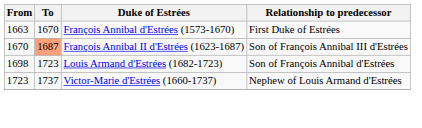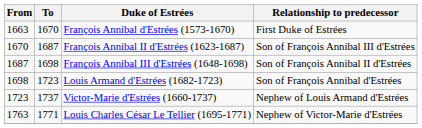 <table class="wikitable">
 <tr>
 <th>From</th>
 <th>To</th>
 <th>Duke of Estrées</th>
 <th>Relationship to predecessor</th>
 </tr>
 <tr>
 <td>1663</td>
 <td>1670</td>
 <td><a href='#'>François Annibal d'Estrées</a> (1573-1670)</td>
 <td>First Duke of Estrées</td>
 </tr>
 <tr>
 <td>1670</td>
-<td style="background: lightsalmon;">1687</td>
+<td>1687</td>
 <td><a href='#'>François Annibal II d'Estrées</a> (1623-1687)</td>
 <td>Son of François Annibal III d'Estrées</td>
+</tr>
+<tr>
+<td>1687</td>
+<td>1698</td>
+<td><a href='#'>François Annibal III d'Estrées</a> (1648-1698)</td>
+<td>Son of François Annibal II d'Estrées</td>
 </tr>
 <tr>
 <td>1698</td>
 <td>1723</td>
 <td><a href='#'>Louis Armand d'Estrées</a> (1682-1723)</td>
 <td>Son of François Annibal d'Estrées</td>
 </tr>
 <tr>
 <td>1723</td>
 <td>1737</td>
 <td><a href='#'>Victor-Marie d'Estrées</a> (1660-1737)</td>
 <td>Nephew of Louis Armand d'Estrées</td>
 </tr>
 <tr>
+<td>1763</td>
+<td>1771</td>
+<td><a href='#'>Louis Charles César Le Tellier</a> (1695-1771)</td>
+<td>Nephew of Victor-Marie d'Estrées</td>
+</tr>
+<tr>
 </tr>
 </table>
